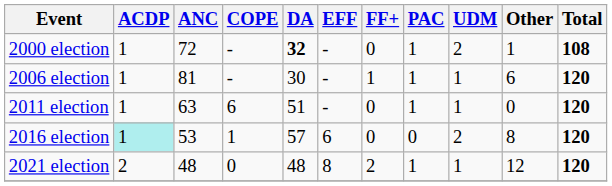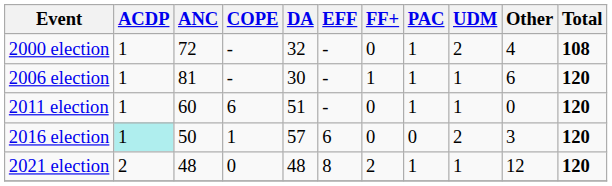 <table class="wikitable">
 <tr>
 <th>Event</th>
 <th><a href='#'>ACDP</a></th>
 <th><a href='#'>ANC</a></th>
 <th><a href='#'>COPE</a></th>
 <th><a href='#'>DA</a></th>
 <th><a href='#'>EFF</a></th>
 <th><a href='#'>FF+</a></th>
 <th><a href='#'>PAC</a></th>
 <th><a href='#'>UDM</a></th>
 <th>Other</th>
 <th>Total</th>
 </tr>
 <tr>
 <td><a href='#'>2000 election</a></td>
 <td>1</td>
 <td>72</td>
 <td>-</td>
-<td><strong>32</strong></td>
+<td>32</td>
 <td>-</td>
 <td>0</td>
 <td>1</td>
 <td>2</td>
-<td>1</td>
+<td>4</td>
 <td><strong>108</strong></td>
 </tr>
 <tr>
 <td><a href='#'>2006 election</a></td>
 <td>1</td>
 <td>81</td>
 <td>-</td>
 <td>30</td>
 <td>-</td>
 <td>1</td>
 <td>1</td>
 <td>1</td>
 <td>6</td>
 <td><strong>120</strong></td>
 </tr>
 <tr>
 <td><a href='#'>2011 election</a></td>
 <td>1</td>
-<td>63</td>
+<td>60</td>
 <td>6</td>
 <td>51</td>
 <td>-</td>
 <td>0</td>
 <td>1</td>
 <td>1</td>
 <td>0</td>
 <td><strong>120</strong></td>
 </tr>
 <tr>
 <td><a href='#'>2016 election</a></td>
 <td style="background: paleturquoise;">1</td>
-<td>53</td>
+<td>50</td>
 <td>1</td>
 <td>57</td>
 <td>6</td>
 <td>0</td>
 <td>0</td>
 <td>2</td>
-<td>8</td>
+<td>3</td>
 <td><strong>120</strong></td>
 </tr>
 <tr>
 <td><a href='#'>2021 election</a></td>
 <td>2</td>
 <td>48</td>
 <td>0</td>
 <td>48</td>
 <td>8</td>
 <td>2</td>
 <td>1</td>
 <td>1</td>
 <td>12</td>
 <td><strong>120</strong></td>
 </tr>
 <tr>
 </tr>
 </table>
